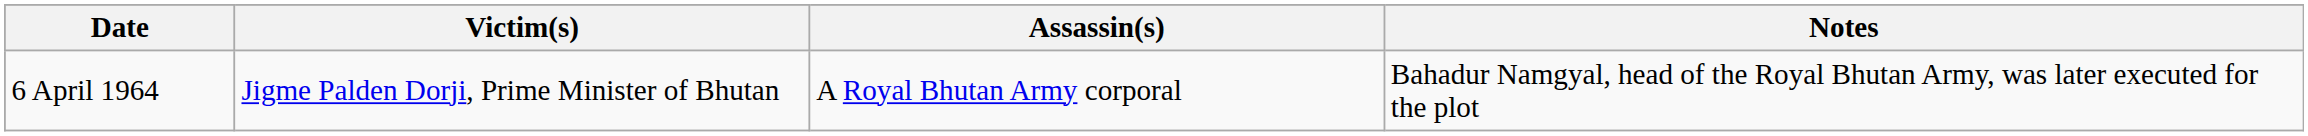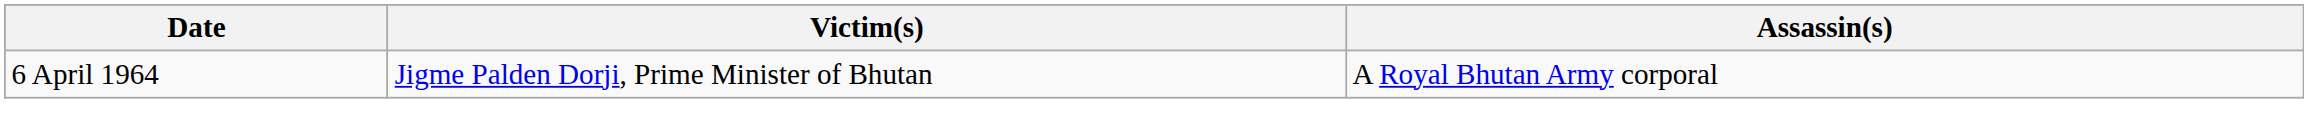 <table class="wikitable"  style="width:100%">
 <tr>
 <th style="width:10%">Date</th>
 <th style="width:25%">Victim(s)</th>
 <th style="width:25%">Assassin(s)</th>
-<th style="width:40%">Notes</th>
 </tr>
 <tr>
 <td>6 April 1964</td>
 <td><a href='#'>Jigme Palden Dorji</a>, Prime Minister of Bhutan</td>
 <td>A <a href='#'>Royal Bhutan Army</a> corporal</td>
-<td>Bahadur Namgyal, head of the Royal Bhutan Army, was later executed for the plot</td>
 </tr>
 </table>
